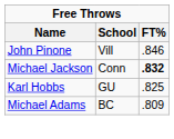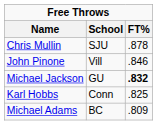 <table class="wikitable">
 <tr>
 <td colspan=3 style="text-align:center;"><strong>Free Throws</strong></td>
 </tr>
 <tr>
 <th>Name</th>
 <th>School</th>
 <th>FT%</th>
 </tr>
 <tr>
+<td><a href='#'>Chris Mullin</a></td>
+<td>SJU</td>
+<td>.878</td>
+</tr>
+<tr>
 <td><a href='#'>John Pinone</a></td>
 <td>Vill</td>
 <td>.846</td>
 </tr>
 <tr>
 <td><a href='#'>Michael Jackson</a></td>
-<td>Conn</td>
+<td>GU</td>
 <td><strong>.832</strong></td>
 </tr>
 <tr>
 <td><a href='#'>Karl Hobbs</a></td>
-<td>GU</td>
+<td>Conn</td>
 <td>.825</td>
 </tr>
 <tr>
 <td><a href='#'>Michael Adams</a></td>
 <td>BC</td>
 <td>.809</td>
 </tr>
 </table>
